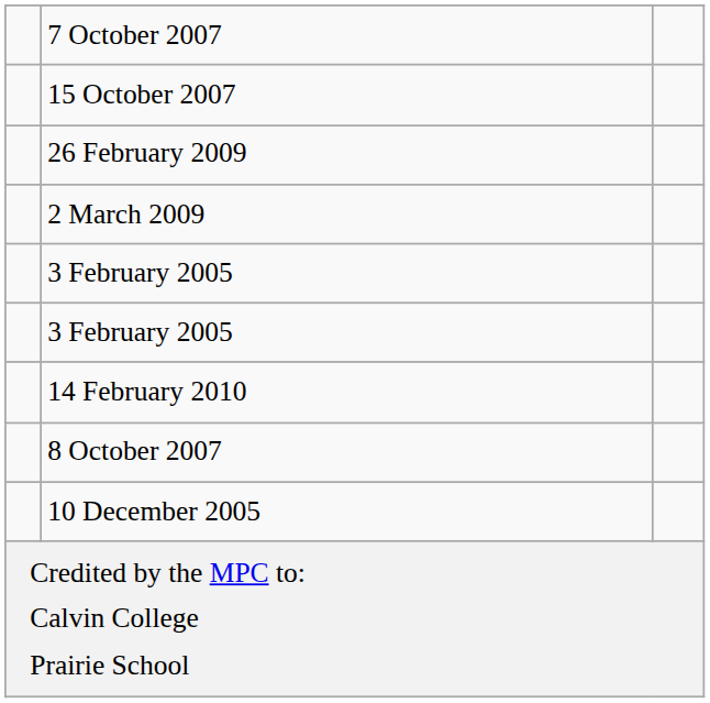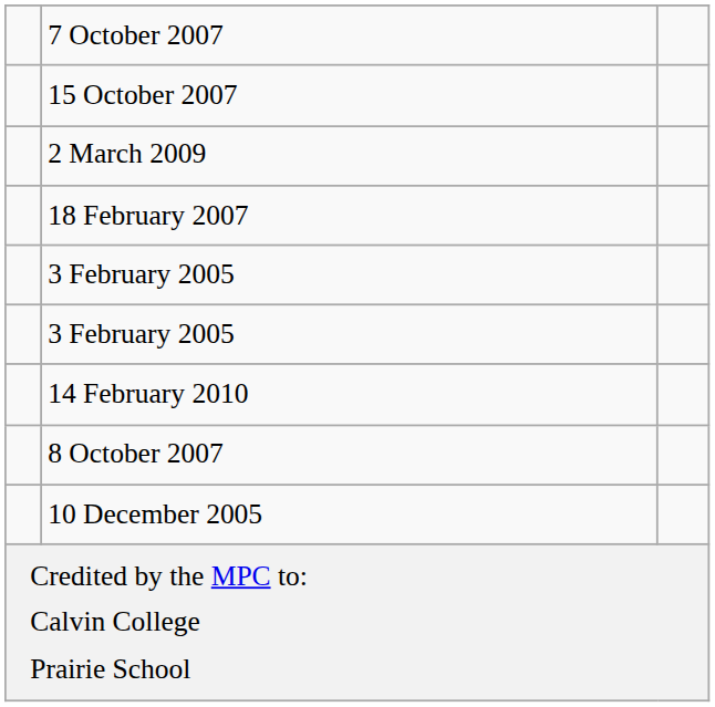 <table class="wikitable" style="font-size: 89%; float: left; width: 25em; margin-right: 1em; line-height: 1.65em !important; height: 336px;">
 <tr>
 <td></td>
 <td>7 October 2007</td>
 <td> </td>
 </tr>
 <tr>
 <td></td>
 <td>15 October 2007</td>
 <td> </td>
 </tr>
 <tr>
 <td></td>
-<td>26 February 2009</td>
+<td>2 March 2009</td>
 <td> </td>
 </tr>
 <tr>
 <td></td>
-<td>2 March 2009</td>
+<td>18 February 2007</td>
 <td> </td>
 </tr>
 <tr>
 <td></td>
 <td>3 February 2005</td>
 <td> </td>
 </tr>
 <tr>
 <td></td>
 <td>3 February 2005</td>
 <td> </td>
 </tr>
 <tr>
 <td></td>
 <td>14 February 2010</td>
 <td> </td>
 </tr>
 <tr>
 <td></td>
 <td>8 October 2007</td>
 <td> </td>
 </tr>
 <tr>
 <td></td>
 <td>10 December 2005</td>
 <td> </td>
 </tr>
 <tr>
 <th colspan=3 style="font-weight: normal; text-align: left; padding: 4px 12px;">Credited by the <a href='#'>MPC</a> to:<br> Calvin College<br> Prairie School</th>
 </tr>
 </table>
